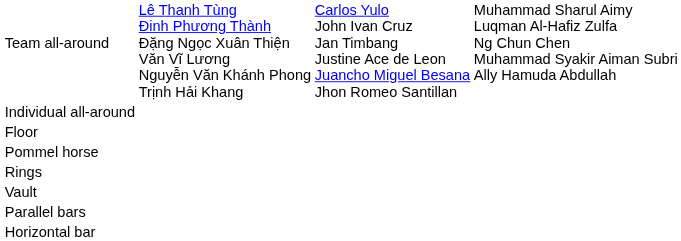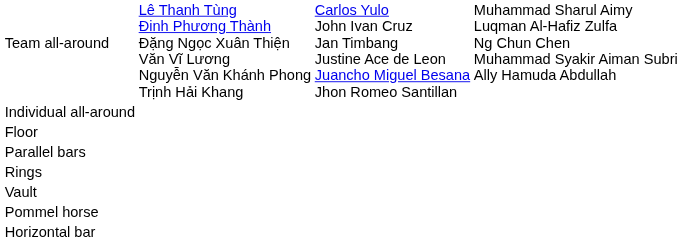 <table>
 <tr>
 <td>Team all-around</td>
 <td nowrap><br><a href='#'>Lê Thanh Tùng</a><br><a href='#'>Đinh Phương Thành</a><br>Đặng Ngọc Xuân Thiện<br>Văn Vĩ Lương<br>Nguyễn Văn Khánh Phong<br>Trịnh Hải Khang</td>
 <td><br><a href='#'>Carlos Yulo</a><br>John Ivan Cruz<br>Jan Timbang<br>Justine Ace de Leon<br><a href='#'>Juancho Miguel Besana</a><br>Jhon Romeo Santillan</td>
 <td valign=top nowrap><br>Muhammad Sharul Aimy<br>Luqman Al-Hafiz Zulfa<br>Ng Chun Chen<br>Muhammad Syakir Aiman Subri<br>Ally Hamuda Abdullah</td>
 </tr>
 <tr>
 <td>Individual all-around</td>
 <td></td>
 <td></td>
 <td></td>
 </tr>
 <tr>
 <td>Floor</td>
 <td></td>
 <td nowrap></td>
 <td></td>
 </tr>
 <tr>
-<td>Pommel horse</td>
+<td>Parallel bars</td>
 <td></td>
 <td></td>
 <td></td>
 </tr>
 <tr>
 <td>Rings</td>
 <td></td>
 <td></td>
 <td></td>
 </tr>
 <tr>
 <td>Vault</td>
 <td></td>
 <td></td>
 <td></td>
 </tr>
 <tr>
-<td>Parallel bars</td>
+<td>Pommel horse</td>
 <td></td>
 <td></td>
 <td></td>
 </tr>
 <tr>
 <td>Horizontal bar</td>
 <td></td>
 <td></td>
 <td></td>
 </tr>
 </table>
